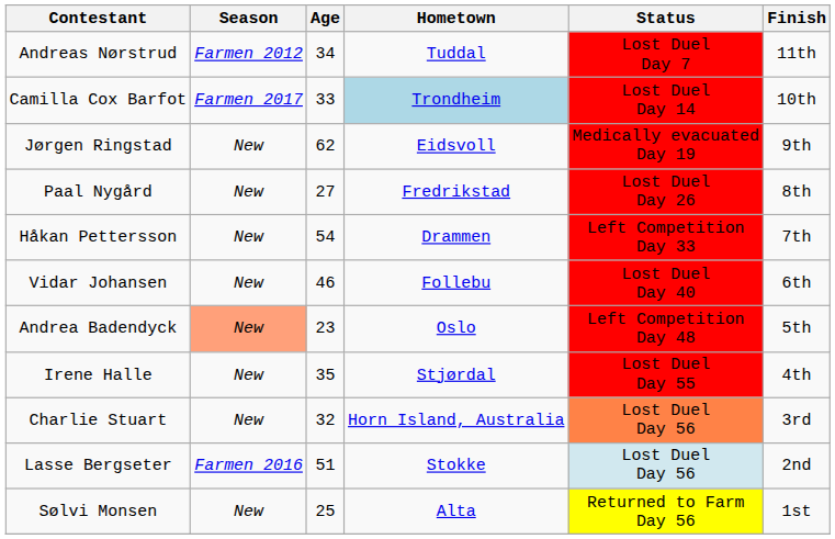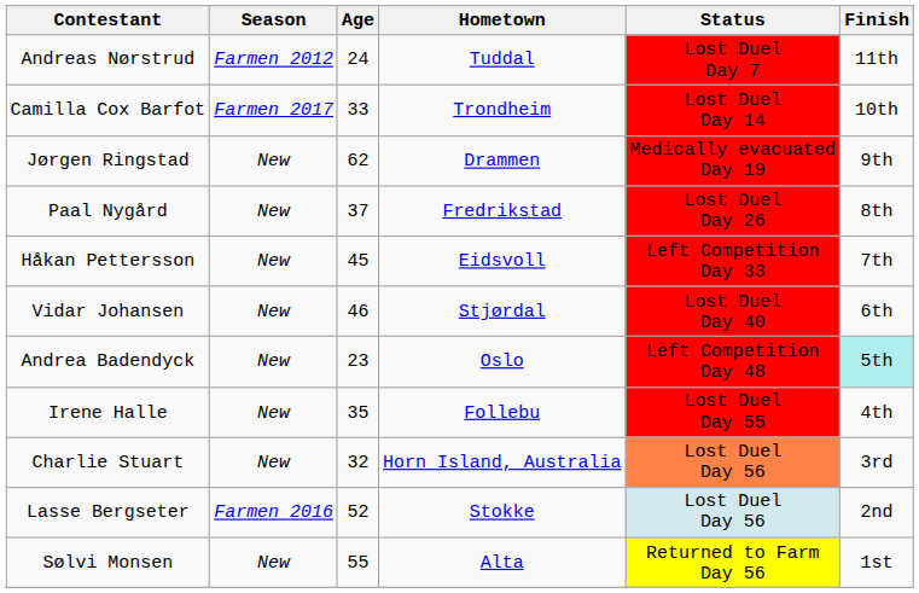 <table class="wikitable sortable" style="margin:auto; text-align:center">
 <tr>
 <th>Contestant</th>
 <th>Season</th>
 <th>Age</th>
 <th>Hometown</th>
 <th>Status</th>
 <th>Finish</th>
 </tr>
 <tr>
 <td>Andreas Nørstrud</td>
 <td><em><a href='#'>Farmen 2012</a></em></td>
-<td>34</td>
+<td>24</td>
 <td><a href='#'>Tuddal</a></td>
 <td style="background:#ff0000;">Lost Duel<br>Day 7</td>
 <td>11th</td>
 </tr>
 <tr>
 <td>Camilla Cox Barfot</td>
 <td><em><a href='#'>Farmen 2017</a></em></td>
 <td>33</td>
-<td style="background: lightblue;"><a href='#'>Trondheim</a></td>
+<td><a href='#'>Trondheim</a></td>
 <td style="background:#ff0000;">Lost Duel<br>Day 14</td>
 <td>10th</td>
 </tr>
 <tr>
 <td>Jørgen Ringstad</td>
 <td><em>New</em></td>
 <td>62</td>
-<td><a href='#'>Eidsvoll</a></td>
+<td><a href='#'>Drammen</a></td>
 <td style="background:#ff0000;">Medically evacuated<br>Day 19</td>
 <td>9th</td>
 </tr>
 <tr>
 <td>Paal Nygård</td>
 <td><em>New</em></td>
-<td>27</td>
+<td>37</td>
 <td><a href='#'>Fredrikstad</a></td>
 <td style="background:#ff0000;">Lost Duel<br>Day 26</td>
 <td>8th</td>
 </tr>
 <tr>
 <td>Håkan Pettersson</td>
 <td><em>New</em></td>
-<td>54</td>
-<td><a href='#'>Drammen</a></td>
+<td>45</td>
+<td><a href='#'>Eidsvoll</a></td>
 <td style="background:#ff0000;">Left Competition<br>Day 33</td>
 <td>7th</td>
 </tr>
 <tr>
 <td>Vidar Johansen</td>
 <td><em>New</em></td>
 <td>46</td>
-<td><a href='#'>Follebu</a></td>
+<td><a href='#'>Stjørdal</a></td>
 <td style="background:#ff0000;">Lost Duel<br>Day 40</td>
 <td>6th</td>
 </tr>
 <tr>
 <td>Andrea Badendyck</td>
-<td style="background: lightsalmon;"><em>New</em></td>
+<td><em>New</em></td>
 <td>23</td>
 <td><a href='#'>Oslo</a></td>
 <td style="background:#ff0000;">Left Competition<br>Day 48</td>
-<td>5th</td>
+<td style="background: paleturquoise;">5th</td>
 </tr>
 <tr>
 <td>Irene Halle</td>
 <td><em>New</em></td>
 <td>35</td>
-<td><a href='#'>Stjørdal</a></td>
+<td><a href='#'>Follebu</a></td>
 <td style="background:#ff0000;">Lost Duel<br>Day 55</td>
 <td>4th</td>
 </tr>
 <tr>
 <td>Charlie Stuart</td>
 <td><em>New</em></td>
 <td>32</td>
 <td><a href='#'>Horn Island, Australia</a></td>
 <td style="background:#FF8247;">Lost Duel<br>Day 56</td>
 <td>3rd</td>
 </tr>
 <tr>
 <td>Lasse Bergseter</td>
 <td><em><a href='#'>Farmen 2016</a></em></td>
-<td>51</td>
+<td>52</td>
 <td><a href='#'>Stokke</a></td>
 <td style="background:#D1E8EF;">Lost Duel<br>Day 56</td>
 <td>2nd</td>
 </tr>
 <tr>
 <td>Sølvi Monsen</td>
 <td><em>New</em></td>
-<td>25</td>
+<td>55</td>
 <td><a href='#'>Alta</a></td>
 <td style="background:yellow;">Returned to Farm<br>Day 56</td>
 <td>1st</td>
 </tr>
 <tr>
 </tr>
 </table>
